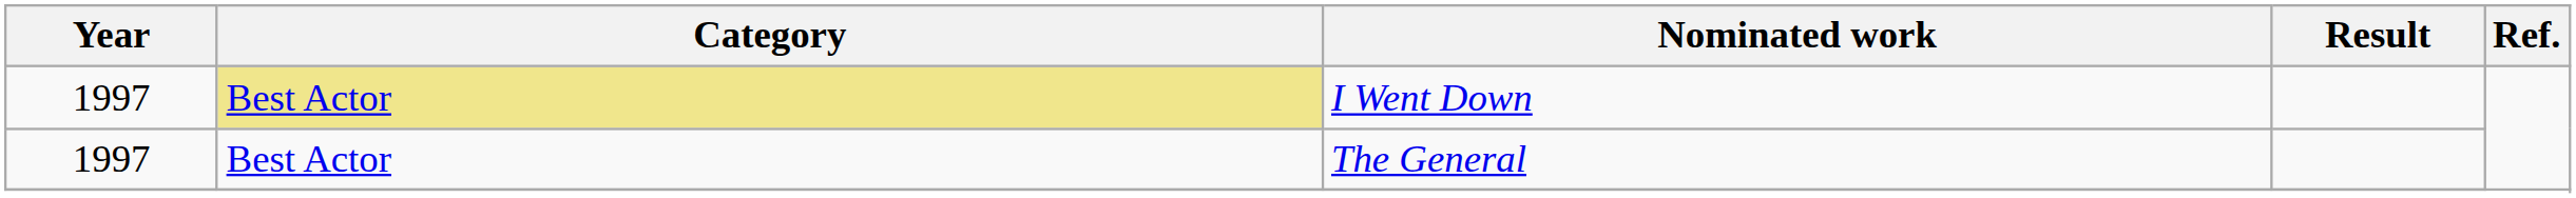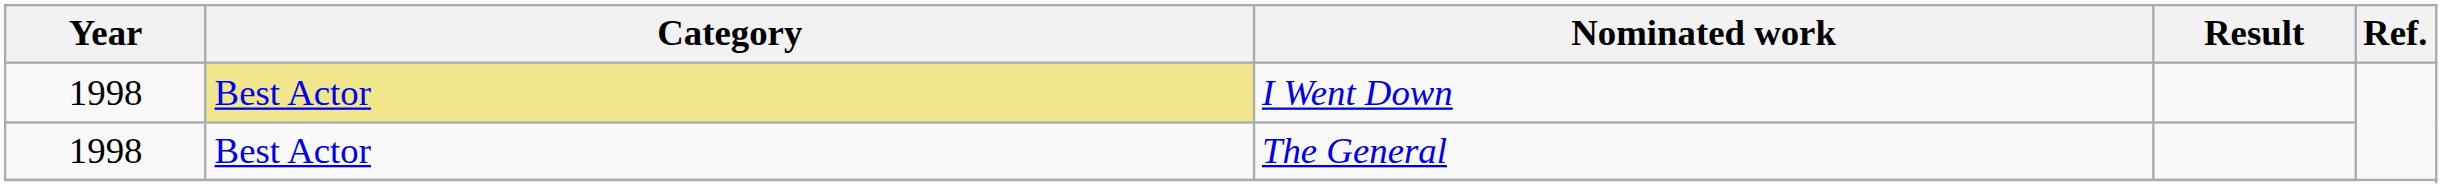 <table class=wikitable>
 <tr>
 <th scope="col" style="width:5em;">Year</th>
 <th scope="col" style="width:28em;">Category</th>
 <th scope="col" style="width:24em;">Nominated work</th>
 <th scope="col" style="width:5em;">Result</th>
 <th>Ref.</th>
 </tr>
 <tr>
-<td style="text-align:center;">1997</td>
+<td style="text-align:center;">1998</td>
 <td style="background: khaki;"><a href='#'>Best Actor</a></td>
 <td><em><a href='#'>I Went Down</a></em></td>
 <td></td>
 </tr>
 <tr>
-<td style="text-align:center;">1997</td>
+<td style="text-align:center;">1998</td>
 <td><a href='#'>Best Actor</a></td>
 <td><em><a href='#'>The General</a></em></td>
 <td></td>
 </tr>
 <tr>
 </tr>
 </table>
